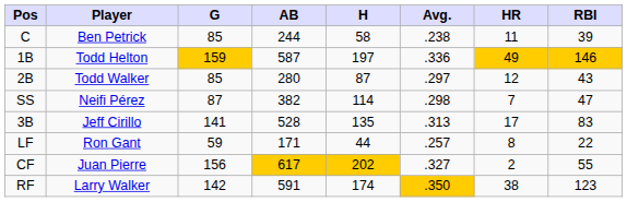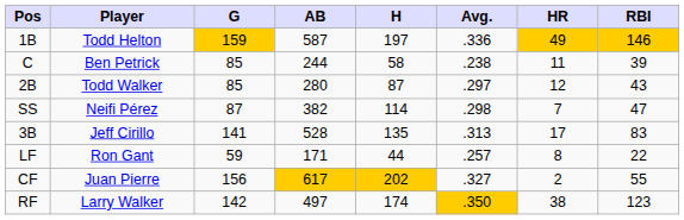 <table class="wikitable sortable">
 <tr>
 <th style="background:#ddf; width:5%;">Pos</th>
 <th style="background:#ddf; width:16%;">Player</th>
 <th style="background:#ddf; width:9%;">G</th>
 <th style="background:#ddf; width:9%;">AB</th>
 <th style="background:#ddf; width:9%;">H</th>
 <th style="background:#ddf; width:9%;">Avg.</th>
 <th style="background:#ddf; width:9%;">HR</th>
 <th style="background:#ddf; width:9%;">RBI</th>
 </tr>
 <tr style="text-align:center;">
+<td>1B</td>
+<td><a href='#'>Todd Helton</a></td>
+<td bgcolor="#FFCC00">159</td>
+<td>587</td>
+<td>197</td>
+<td>.336</td>
+<td bgcolor="#FFCC00">49</td>
+<td bgcolor="#FFCC00">146</td>
+</tr>
+<tr style="text-align:center;">
 <td>C</td>
 <td><a href='#'>Ben Petrick</a></td>
 <td>85</td>
 <td>244</td>
 <td>58</td>
 <td>.238</td>
 <td>11</td>
 <td>39</td>
-</tr>
-<tr style="text-align:center;">
-<td>1B</td>
-<td><a href='#'>Todd Helton</a></td>
-<td bgcolor="#FFCC00">159</td>
-<td>587</td>
-<td>197</td>
-<td>.336</td>
-<td bgcolor="#FFCC00">49</td>
-<td bgcolor="#FFCC00">146</td>
 </tr>
 <tr style="text-align:center;">
 <td>2B</td>
 <td><a href='#'>Todd Walker</a></td>
 <td>85</td>
 <td>280</td>
 <td>87</td>
 <td>.297</td>
 <td>12</td>
 <td>43</td>
 </tr>
 <tr style="text-align:center;">
 <td>SS</td>
 <td><a href='#'>Neifi Pérez</a></td>
 <td>87</td>
 <td>382</td>
 <td>114</td>
 <td>.298</td>
 <td>7</td>
 <td>47</td>
 </tr>
 <tr style="text-align:center;">
 <td>3B</td>
 <td><a href='#'>Jeff Cirillo</a></td>
 <td>141</td>
 <td>528</td>
 <td>135</td>
 <td>.313</td>
 <td>17</td>
 <td>83</td>
 </tr>
 <tr style="text-align:center;">
 <td>LF</td>
 <td><a href='#'>Ron Gant</a></td>
 <td>59</td>
 <td>171</td>
 <td>44</td>
 <td>.257</td>
 <td>8</td>
 <td>22</td>
 </tr>
 <tr style="text-align:center;">
 <td>CF</td>
 <td><a href='#'>Juan Pierre</a></td>
 <td>156</td>
 <td bgcolor="#FFCC00">617</td>
 <td bgcolor="#FFCC00">202</td>
 <td>.327</td>
 <td>2</td>
 <td>55</td>
 </tr>
 <tr style="text-align:center;">
 <td>RF</td>
 <td><a href='#'>Larry Walker</a></td>
 <td>142</td>
-<td>591</td>
+<td>497</td>
 <td>174</td>
 <td bgcolor="#FFCC00">.350</td>
 <td>38</td>
 <td>123</td>
 </tr>
 </table>
